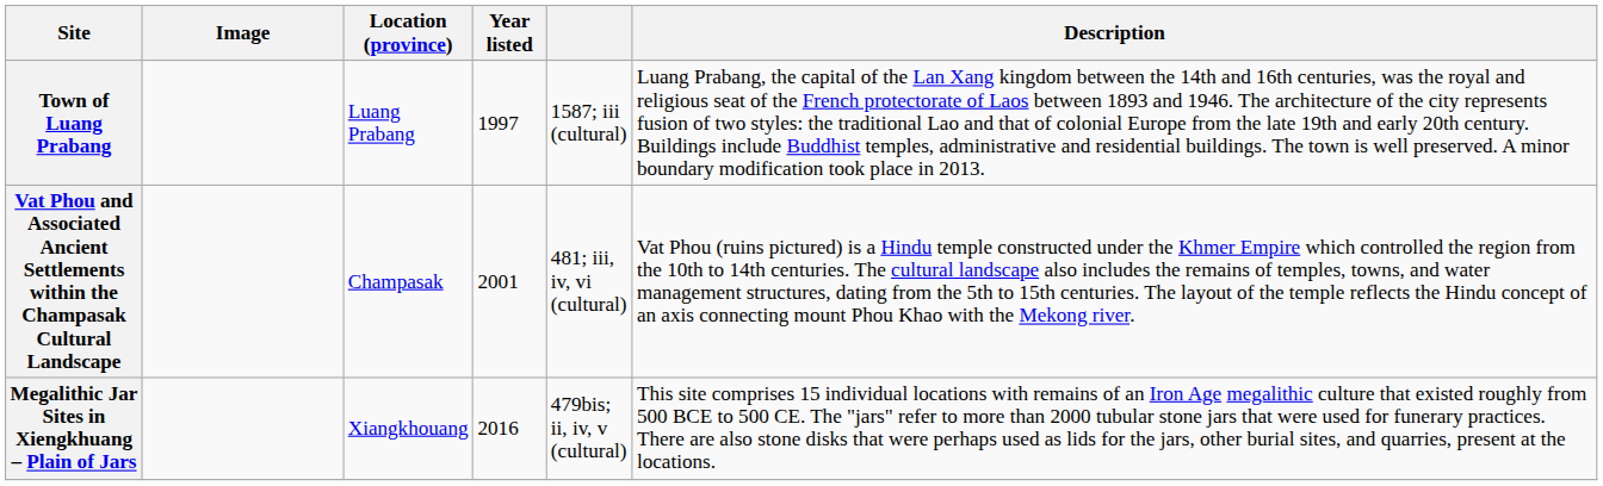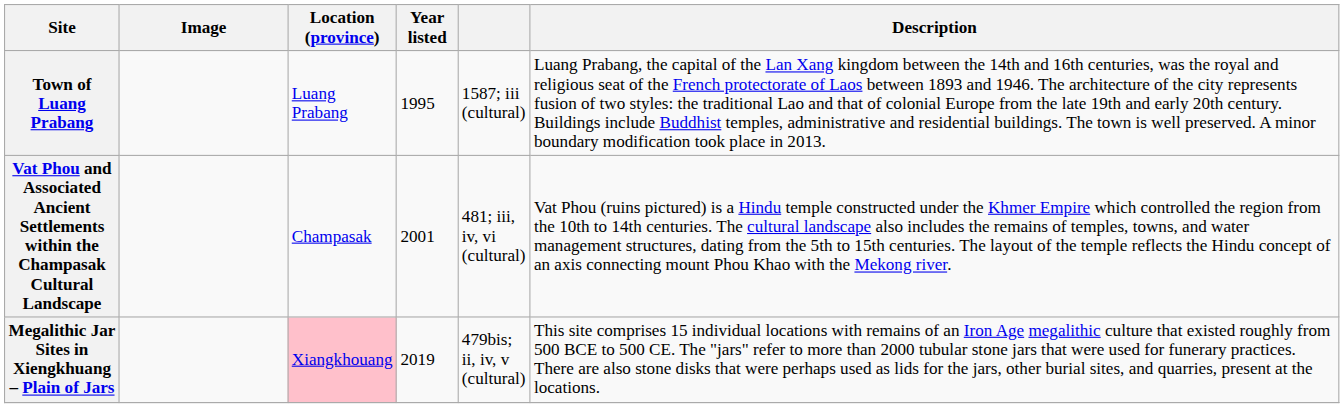 <table class="wikitable sortable plainrowheaders">
 <tr>
 <th style="width:100px;" scope="col">Site</th>
 <th class="unsortable" style="width:150px;" scope="col">Image</th>
 <th style="width:80px;" scope="col">Location (<a href='#'>province</a>)</th>
 <th style="width:50px;" scope="col">Year listed</th>
 <th style="width:60px;" scope="col" data-sort-type="number"></th>
 <th scope="col" class="unsortable">Description</th>
 </tr>
 <tr>
 <th scope="row">Town of <a href='#'>Luang Prabang</a></th>
 <td></td>
 <td><a href='#'>Luang Prabang</a></td>
-<td>1997</td>
+<td>1995</td>
 <td>1587; iii (cultural)</td>
 <td>Luang Prabang, the capital of the <a href='#'>Lan Xang</a> kingdom between the 14th and 16th centuries, was the royal and religious seat of the <a href='#'>French protectorate of Laos</a> between 1893 and 1946. The architecture of the city represents fusion of two styles: the traditional Lao and that of colonial Europe from the late 19th and early 20th century. Buildings include <a href='#'>Buddhist</a> temples, administrative and residential buildings. The town is well preserved. A minor boundary modification took place in 2013.</td>
 </tr>
 <tr>
 <th scope="row"><a href='#'>Vat Phou</a> and Associated Ancient Settlements within the Champasak Cultural Landscape</th>
 <td></td>
 <td><a href='#'>Champasak</a></td>
 <td>2001</td>
 <td>481; iii, iv, vi (cultural)</td>
 <td>Vat Phou (ruins pictured) is a <a href='#'>Hindu</a> temple constructed under the <a href='#'>Khmer Empire</a> which controlled the region from the 10th to 14th centuries. The <a href='#'>cultural landscape</a> also includes the remains of temples, towns, and water management structures, dating from the 5th to 15th centuries. The layout of the temple reflects the Hindu concept of an axis connecting mount Phou Khao with the <a href='#'>Mekong river</a>.</td>
 </tr>
 <tr>
 <th scope="row">Megalithic Jar Sites in Xiengkhuang – <a href='#'>Plain of Jars</a></th>
 <td></td>
-<td><a href='#'>Xiangkhouang</a></td>
-<td>2016</td>
+<td style="background: pink;"><a href='#'>Xiangkhouang</a></td>
+<td>2019</td>
 <td>479bis; ii, iv, v (cultural)</td>
 <td>This site comprises 15 individual locations with remains of an <a href='#'>Iron Age</a> <a href='#'>megalithic</a> culture that existed roughly from 500 BCE to 500 CE. The "jars" refer to more than 2000 tubular stone jars that were used for funerary practices. There are also stone disks that were perhaps used as lids for the jars, other burial sites, and quarries, present at the locations.</td>
 </tr>
 <tr>
 </tr>
 </table>
